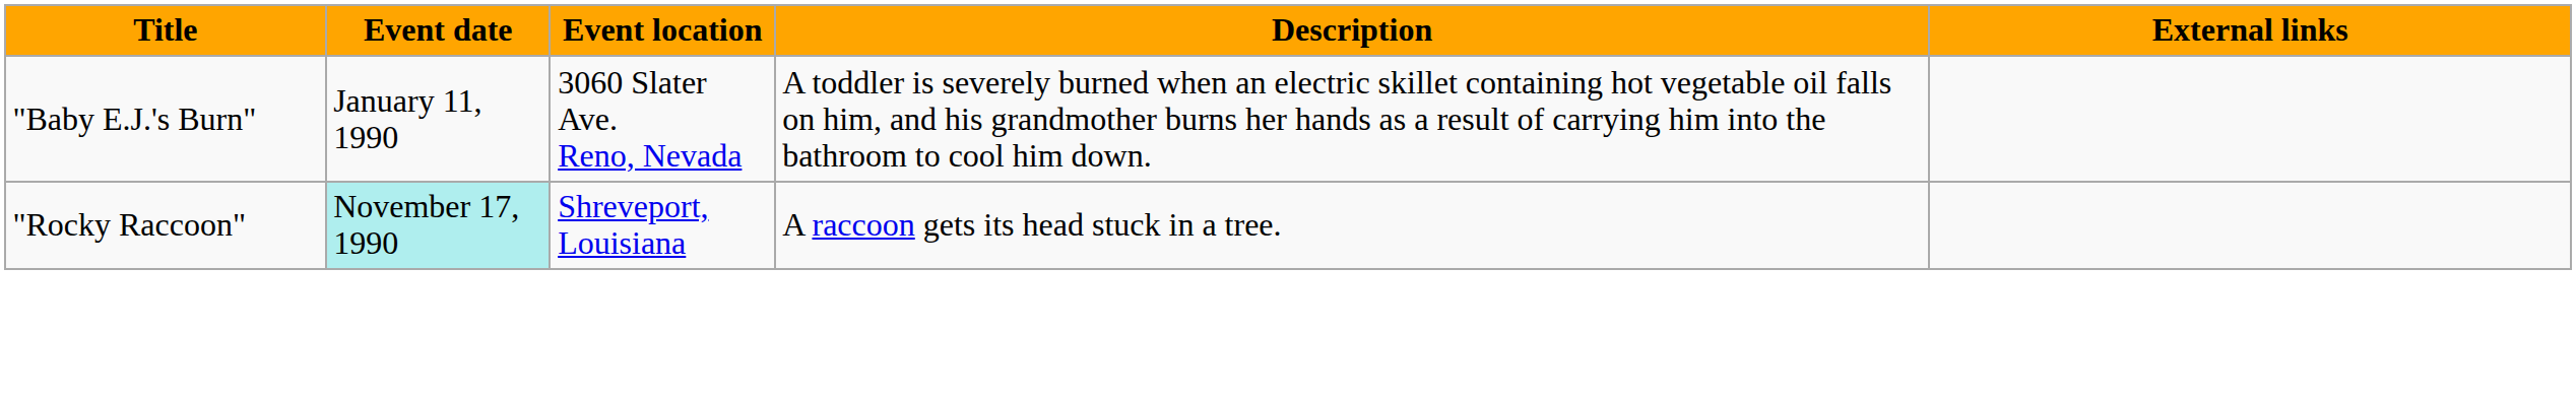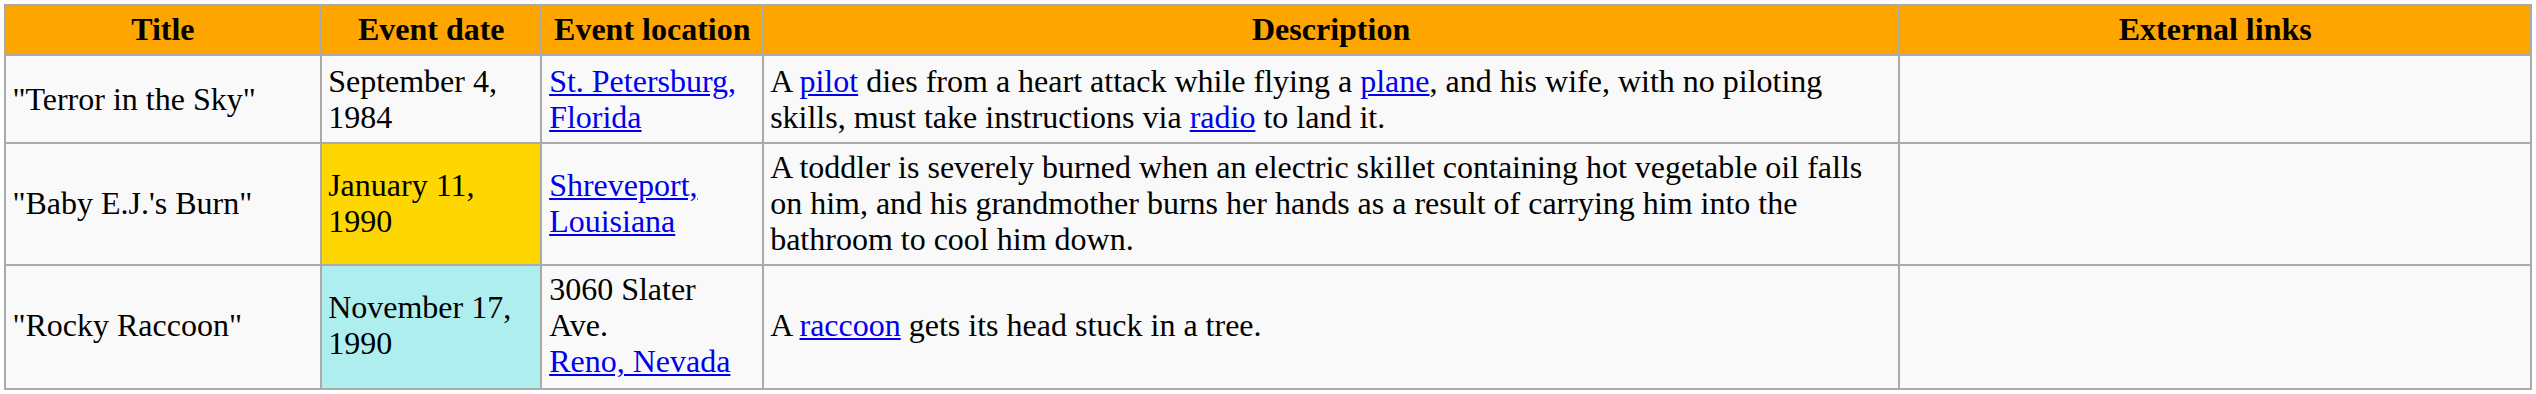 <table class="wikitable" style="width: 100%;">
 <tr>
 <th style="background: #FFA500; color: #000000; width: 10%;">Title</th>
 <th style="background: #FFA500; color: #000000; width: 7%;">Event date</th>
 <th style="background: #FFA500; color: #000000; width: 7%;">Event location</th>
 <th style="background: #FFA500; color: #000000; width: 36%;">Description</th>
 <th style="background: #FFA500; color: #000000; width: 20%;">External links</th>
 </tr>
 <tr>
+<td>"Terror in the Sky"</td>
+<td>September 4, 1984</td>
+<td><a href='#'>St. Petersburg, Florida</a></td>
+<td>A <a href='#'>pilot</a> dies from a heart attack while flying a <a href='#'>plane</a>, and his wife, with no piloting skills, must take instructions via <a href='#'>radio</a> to land it.</td>
+<td></td>
+</tr>
+<tr>
 <td>"Baby E.J.'s Burn"</td>
-<td>January 11, 1990</td>
-<td>3060 Slater Ave.<br><a href='#'>Reno, Nevada</a></td>
+<td style="background: gold;">January 11, 1990</td>
+<td><a href='#'>Shreveport, Louisiana</a></td>
 <td>A toddler is severely burned when an electric skillet containing hot vegetable oil falls on him, and his grandmother burns her hands as a result of carrying him into the bathroom to cool him down.</td>
 <td></td>
 </tr>
 <tr>
 <td>"Rocky Raccoon"</td>
 <td style="background: paleturquoise;">November 17, 1990</td>
-<td><a href='#'>Shreveport, Louisiana</a></td>
+<td>3060 Slater Ave.<br><a href='#'>Reno, Nevada</a></td>
 <td>A <a href='#'>raccoon</a> gets its head stuck in a tree.</td>
 <td></td>
 </tr>
 </table>
